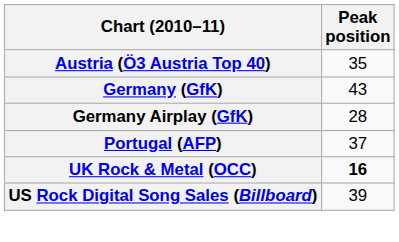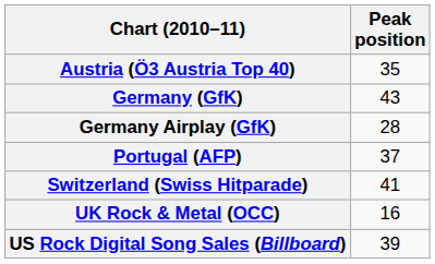 <table class="wikitable sortable plainrowheaders" style="text-align:center">
 <tr>
 <th scope="col">Chart (2010–11)</th>
 <th scope="col">Peak<br>position</th>
 </tr>
 <tr>
 <th scope="row"><a href='#'>Austria</a> (<a href='#'>Ö3 Austria Top 40</a>)</th>
 <td>35</td>
 </tr>
 <tr>
 <th scope="row"><a href='#'>Germany</a> (<a href='#'>GfK</a>)</th>
 <td>43</td>
 </tr>
 <tr>
 <th scope="row">Germany Airplay (<a href='#'>GfK</a>)</th>
 <td>28</td>
 </tr>
 <tr>
 <th scope="row"><a href='#'>Portugal</a> (<a href='#'>AFP</a>)</th>
 <td>37</td>
 </tr>
 <tr>
+<th scope="row"><a href='#'>Switzerland</a> (<a href='#'>Swiss Hitparade</a>)</th>
+<td>41</td>
+</tr>
+<tr>
 <th scope="row"><a href='#'>UK Rock & Metal</a> (<a href='#'>OCC</a>)</th>
-<td><strong>16</strong></td>
+<td>16</td>
 </tr>
 <tr>
 <th scope="row">US <a href='#'>Rock Digital Song Sales</a> (<em><a href='#'>Billboard</a></em>)</th>
 <td>39</td>
 </tr>
 </table>
